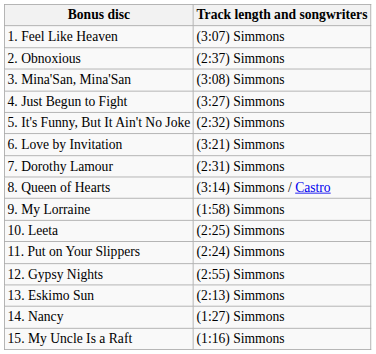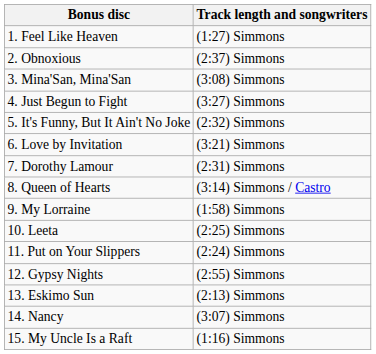 <table class="wikitable">
 <tr>
 <th>Bonus disc</th>
 <th>Track length and songwriters</th>
 </tr>
 <tr>
 <td>1. Feel Like Heaven</td>
-<td>(3:07) Simmons</td>
+<td>(1:27) Simmons</td>
 </tr>
 <tr>
 <td>2. Obnoxious</td>
 <td>(2:37) Simmons</td>
 </tr>
 <tr>
 <td>3. Mina'San, Mina'San</td>
 <td>(3:08) Simmons</td>
 </tr>
 <tr>
 <td>4. Just Begun to Fight</td>
 <td>(3:27) Simmons</td>
 </tr>
 <tr>
 <td>5. It's Funny, But It Ain't No Joke</td>
 <td>(2:32) Simmons</td>
 </tr>
 <tr>
 <td>6. Love by Invitation</td>
 <td>(3:21) Simmons</td>
 </tr>
 <tr>
 <td>7. Dorothy Lamour</td>
 <td>(2:31) Simmons</td>
 </tr>
 <tr>
 <td>8. Queen of Hearts</td>
 <td>(3:14) Simmons / <a href='#'>Castro</a></td>
 </tr>
 <tr>
 <td>9. My Lorraine</td>
 <td>(1:58) Simmons</td>
 </tr>
 <tr>
 <td>10. Leeta</td>
 <td>(2:25) Simmons</td>
 </tr>
 <tr>
 <td>11. Put on Your Slippers</td>
 <td>(2:24) Simmons</td>
 </tr>
 <tr>
 <td>12. Gypsy Nights</td>
 <td>(2:55) Simmons</td>
 </tr>
 <tr>
 <td>13. Eskimo Sun</td>
 <td>(2:13) Simmons</td>
 </tr>
 <tr>
 <td>14. Nancy</td>
-<td>(1:27) Simmons</td>
+<td>(3:07) Simmons</td>
 </tr>
 <tr>
 <td>15. My Uncle Is a Raft</td>
 <td>(1:16) Simmons</td>
 </tr>
 </table>
